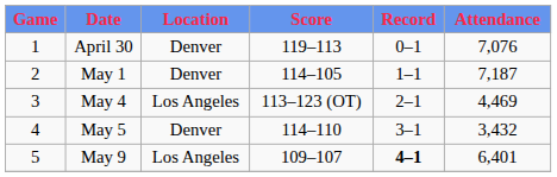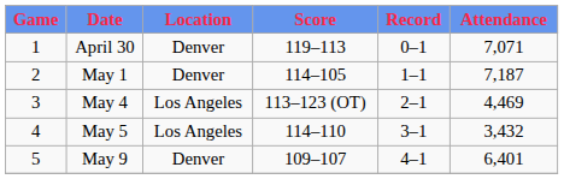 <table class="wikitable" width="80%">
 <tr align="center"  style="background:#6495ED;color:#FC2847;">
 <td><strong>Game</strong></td>
 <td><strong>Date</strong></td>
 <td><strong>Location</strong></td>
 <td><strong>Score</strong></td>
 <td><strong>Record</strong></td>
 <td><strong>Attendance</strong></td>
 </tr>
 <tr align="center" bgcolor="">
 <td>1</td>
 <td>April 30</td>
 <td>Denver</td>
 <td>119–113</td>
 <td>0–1</td>
-<td>7,076</td>
+<td>7,071</td>
 </tr>
 <tr align="center" bgcolor="">
 <td>2</td>
 <td>May 1</td>
 <td>Denver</td>
 <td>114–105</td>
 <td>1–1</td>
 <td>7,187</td>
 </tr>
 <tr align="center" bgcolor="">
 <td>3</td>
 <td>May 4</td>
 <td>Los Angeles</td>
 <td>113–123 (OT)</td>
 <td>2–1</td>
 <td>4,469</td>
 </tr>
 <tr align="center" bgcolor="">
 <td>4</td>
 <td>May 5</td>
-<td>Denver</td>
+<td>Los Angeles</td>
 <td>114–110</td>
 <td>3–1</td>
 <td>3,432</td>
 </tr>
 <tr align="center" bgcolor="">
 <td>5</td>
 <td>May 9</td>
-<td>Los Angeles</td>
+<td>Denver</td>
 <td>109–107</td>
-<td><strong>4–1</strong></td>
+<td>4–1</td>
 <td>6,401</td>
 </tr>
 <tr align="center" bgcolor="">
 </tr>
 </table>
